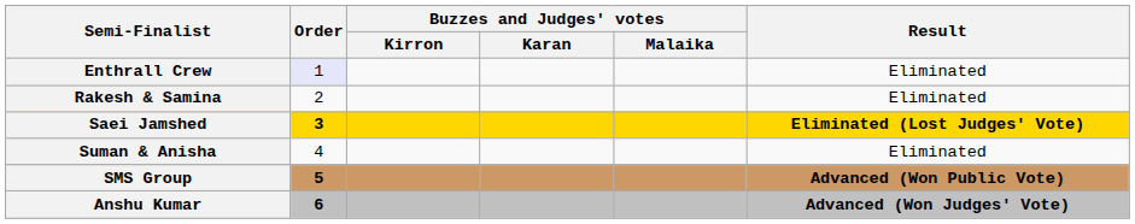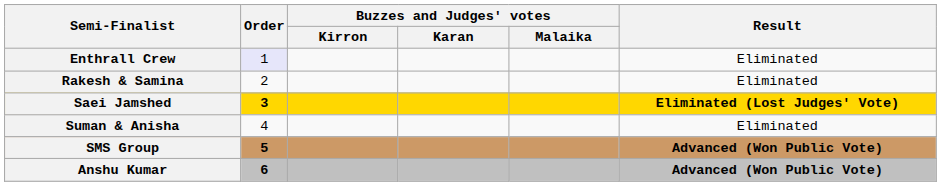 <table class="wikitable plainrowheaders sortable" style="text-align:center;">
 <tr>
 <th rowspan="2" scope="col" class="unsortable" style="width:17em;">Semi-Finalist</th>
 <th rowspan="2" scope="col" style="width:1em;">Order</th>
 <th colspan="3" scope="col" class="unsortable" style="width:24em;">Buzzes and Judges' votes</th>
 <th rowspan="2" scope="col" style="width:23em;">Result</th>
 </tr>
 <tr>
 <th scope="col" class="unsortable" style="width:6em;">Kirron</th>
 <th scope="col" class="unsortable" style="width:6em;">Karan</th>
 <th scope="col" class="unsortable" style="width:6em;">Malaika</th>
 </tr>
 <tr>
 <th scope="row">Enthrall Crew</th>
 <td style="background: lavender;">1</td>
 <td></td>
 <td></td>
 <td></td>
 <td>Eliminated</td>
 </tr>
 <tr>
 <th scope="row">Rakesh & Samina</th>
 <td>2</td>
 <td style="text-align:center;"></td>
 <td style="text-align:center;"></td>
 <td style="text-align:center;"></td>
 <td>Eliminated</td>
 </tr>
 <tr style="background:gold;">
 <th scope="row"><strong>Saei Jamshed</strong></th>
 <td><strong>3</strong></td>
 <td style="text-align:center;"></td>
 <td style="text-align:center;"></td>
 <td style="text-align:center;"></td>
 <td><strong>Eliminated (Lost Judges' Vote)</strong></td>
 </tr>
 <tr>
 <th scope="row">Suman & Anisha</th>
 <td>4</td>
 <td style="text-align:center;"></td>
 <td style="text-align:center;"></td>
 <td style="text-align:center;"></td>
 <td>Eliminated</td>
 </tr>
 <tr style="background:#c96;">
 <th scope="row"><strong>SMS Group</strong></th>
 <td><strong>5</strong></td>
 <td style="text-align:center;"></td>
 <td style="text-align:center;"><strong></strong></td>
 <td style="text-align:center;"></td>
 <td><strong>Advanced (Won Public Vote)</strong></td>
 </tr>
 <tr style="background:silver;">
 <th scope="row"><strong>Anshu Kumar</strong></th>
 <td><strong>6</strong></td>
 <td style="text-align:center;"><strong></strong></td>
 <td style="text-align:center;"></td>
 <td style="text-align:center;"><strong></strong></td>
-<td><strong>Advanced (Won Judges' Vote)</strong></td>
+<td><strong>Advanced (Won Public Vote)</strong></td>
 </tr>
 </table>
